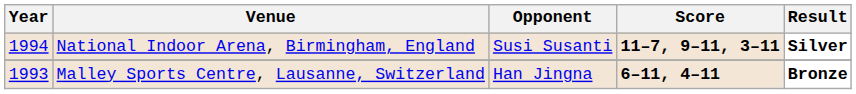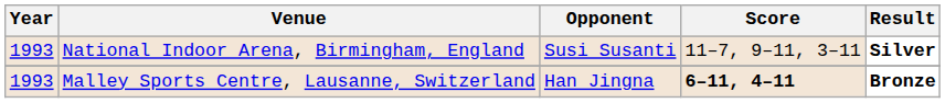 <table class="sortable wikitable" style="font-size: 90%;">
 <tr>
 <th>Year</th>
 <th>Venue</th>
 <th>Opponent</th>
 <th>Score</th>
 <th>Result</th>
 </tr>
 <tr style="background:#F3E6D7">
-<td align="center"><a href='#'>1994</a></td>
+<td align="center"><a href='#'>1993</a></td>
 <td align="left"><a href='#'>National Indoor Arena</a>, <a href='#'>Birmingham, England</a></td>
 <td align="left"> <a href='#'>Susi Susanti</a></td>
-<td align="left"><strong>11–7, 9–11, 3–11</strong></td>
+<td align="left">11–7, 9–11, 3–11</td>
 <td style="text-align:left; background:white"> <strong>Silver</strong></td>
 </tr>
 <tr>
 </tr>
 <tr style="background:#F3E6D7">
 <td align="center"><a href='#'>1993</a></td>
 <td align="left"><a href='#'>Malley Sports Centre</a>, <a href='#'>Lausanne, Switzerland</a></td>
 <td align="left"> <a href='#'>Han Jingna</a></td>
 <td align="left"><strong>6–11, 4–11</strong></td>
 <td style="text-align:left; background:white"> <strong>Bronze</strong></td>
 </tr>
 </table>
